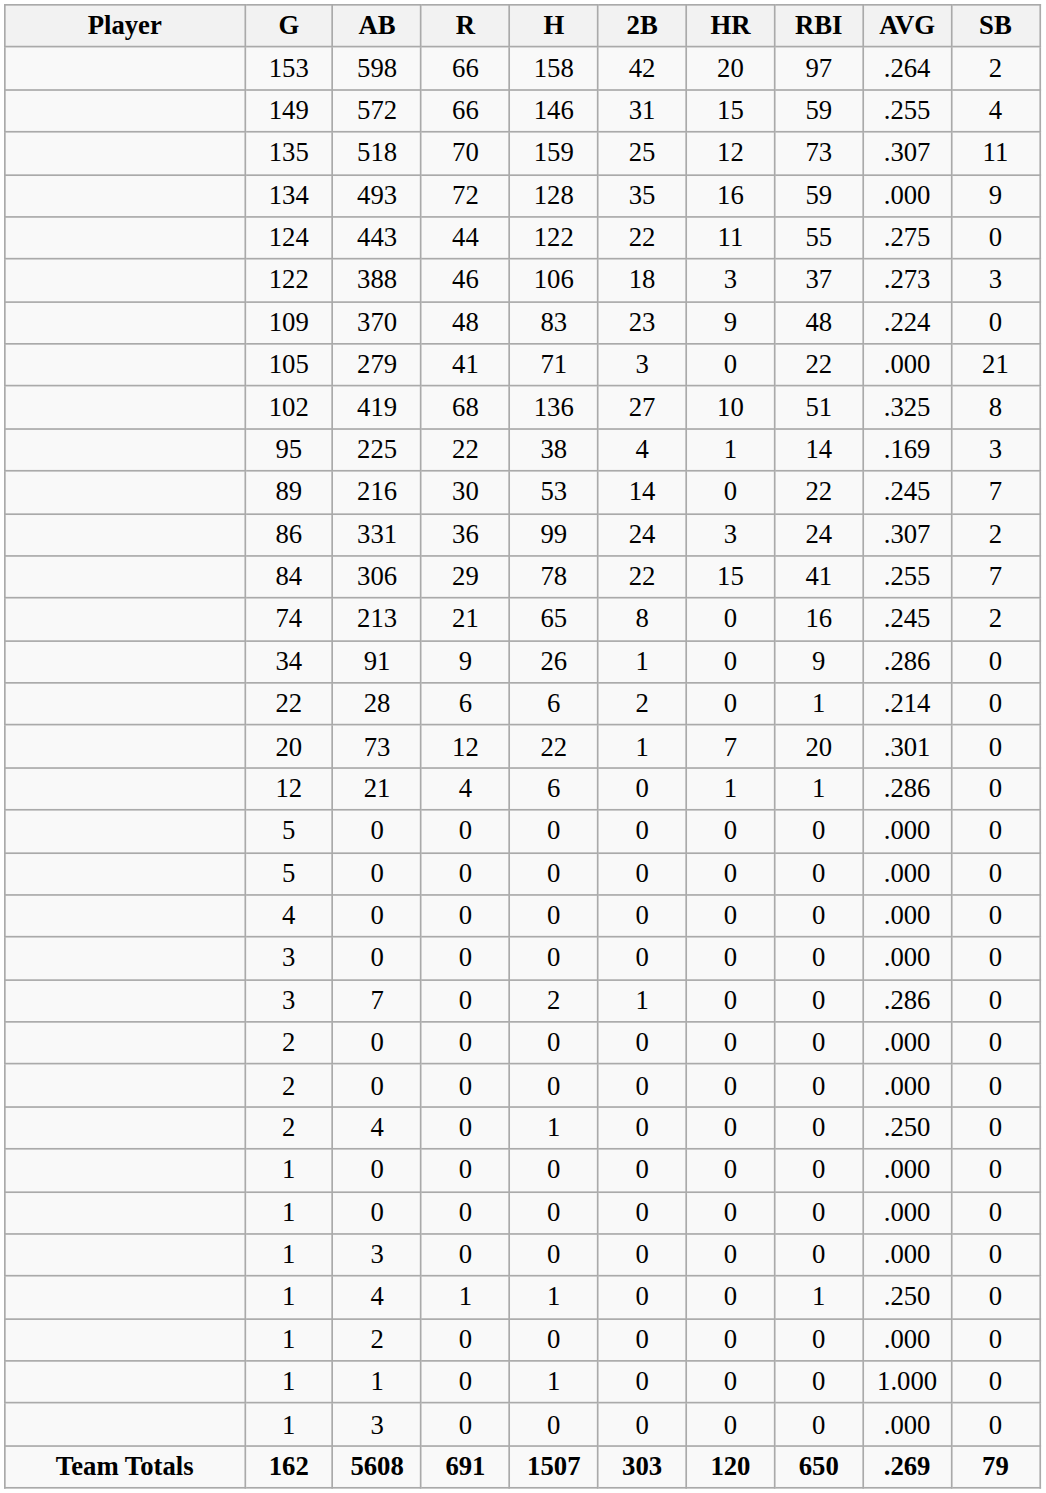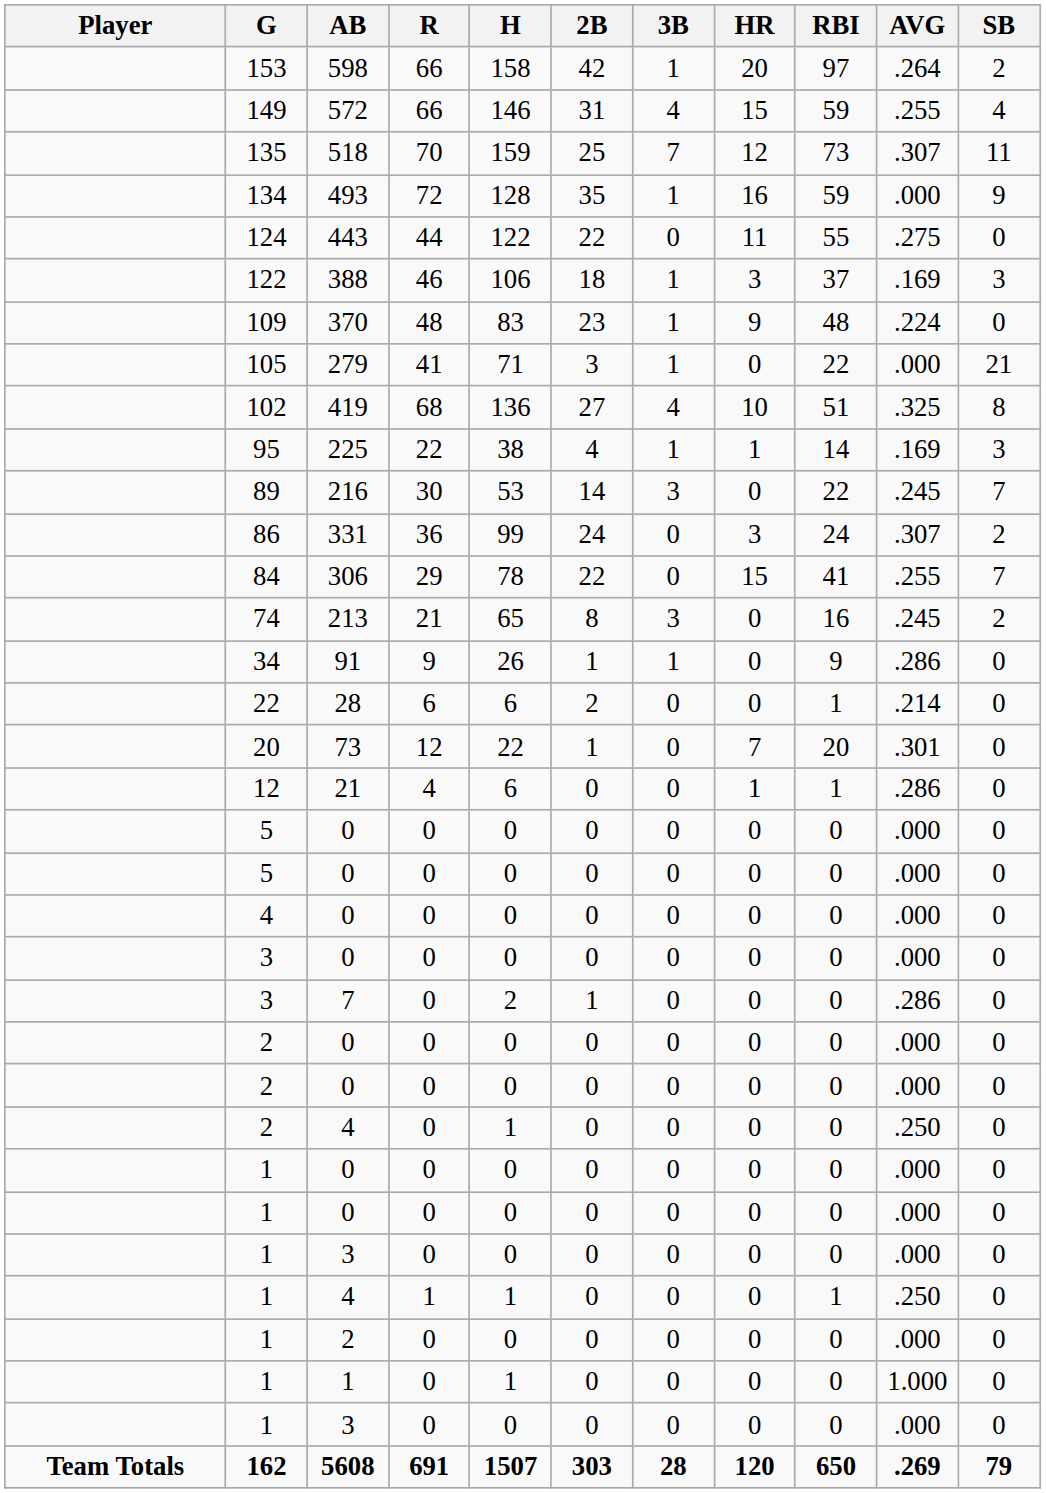 <table class="wikitable sortable">
 <tr>
 <th bgcolor="#DDDDFF" width="19%">Player</th>
 <th bgcolor="#DDDDFF" width="7%">G</th>
 <th bgcolor="#DDDDFF" width="7%">AB</th>
 <th bgcolor="#DDDDFF" width="7%">R</th>
 <th bgcolor="#DDDDFF" width="7%">H</th>
 <th bgcolor="#DDDDFF" width="7%">2B</th>
+<th bgcolor="#DDDDFF" width="7%">3B</th>
 <th bgcolor="#DDDDFF" width="7%">HR</th>
 <th bgcolor="#DDDDFF" width="7%">RBI</th>
 <th bgcolor="#DDDDFF" width="7%">AVG</th>
 <th bgcolor="#DDDDFF" width="7%">SB</th>
 </tr>
 <tr align="center">
 <td></td>
 <td>153</td>
 <td>598</td>
 <td>66</td>
 <td>158</td>
 <td>42</td>
+<td>1</td>
 <td>20</td>
 <td>97</td>
 <td>.264</td>
 <td>2</td>
 </tr>
 <tr align="center">
 <td></td>
 <td>149</td>
 <td>572</td>
 <td>66</td>
 <td>146</td>
 <td>31</td>
+<td>4</td>
 <td>15</td>
 <td>59</td>
 <td>.255</td>
 <td>4</td>
 </tr>
 <tr align="center">
 <td></td>
 <td>135</td>
 <td>518</td>
 <td>70</td>
 <td>159</td>
 <td>25</td>
+<td>7</td>
 <td>12</td>
 <td>73</td>
 <td>.307</td>
 <td>11</td>
 </tr>
 <tr align="center">
 <td></td>
 <td>134</td>
 <td>493</td>
 <td>72</td>
 <td>128</td>
 <td>35</td>
+<td>1</td>
 <td>16</td>
 <td>59</td>
 <td>.000</td>
 <td>9</td>
 </tr>
 <tr align="center">
 <td></td>
 <td>124</td>
 <td>443</td>
 <td>44</td>
 <td>122</td>
 <td>22</td>
+<td>0</td>
 <td>11</td>
 <td>55</td>
 <td>.275</td>
 <td>0</td>
 </tr>
 <tr align="center">
 <td></td>
 <td>122</td>
 <td>388</td>
 <td>46</td>
 <td>106</td>
 <td>18</td>
+<td>1</td>
 <td>3</td>
 <td>37</td>
-<td>.273</td>
+<td>.169</td>
 <td>3</td>
 </tr>
 <tr align="center">
 <td></td>
 <td>109</td>
 <td>370</td>
 <td>48</td>
 <td>83</td>
 <td>23</td>
+<td>1</td>
 <td>9</td>
 <td>48</td>
 <td>.224</td>
 <td>0</td>
 </tr>
 <tr align="center">
 <td></td>
 <td>105</td>
 <td>279</td>
 <td>41</td>
 <td>71</td>
 <td>3</td>
+<td>1</td>
 <td>0</td>
 <td>22</td>
 <td>.000</td>
 <td>21</td>
 </tr>
 <tr align="center">
 <td></td>
 <td>102</td>
 <td>419</td>
 <td>68</td>
 <td>136</td>
 <td>27</td>
+<td>4</td>
 <td>10</td>
 <td>51</td>
 <td>.325</td>
 <td>8</td>
 </tr>
 <tr align="center">
 <td></td>
 <td>95</td>
 <td>225</td>
 <td>22</td>
 <td>38</td>
 <td>4</td>
 <td>1</td>
+<td>1</td>
 <td>14</td>
 <td>.169</td>
 <td>3</td>
 </tr>
 <tr align="center">
 <td></td>
 <td>89</td>
 <td>216</td>
 <td>30</td>
 <td>53</td>
 <td>14</td>
+<td>3</td>
 <td>0</td>
 <td>22</td>
 <td>.245</td>
 <td>7</td>
 </tr>
 <tr align="center">
 <td></td>
 <td>86</td>
 <td>331</td>
 <td>36</td>
 <td>99</td>
 <td>24</td>
+<td>0</td>
 <td>3</td>
 <td>24</td>
 <td>.307</td>
 <td>2</td>
 </tr>
 <tr align="center">
 <td></td>
 <td>84</td>
 <td>306</td>
 <td>29</td>
 <td>78</td>
 <td>22</td>
+<td>0</td>
 <td>15</td>
 <td>41</td>
 <td>.255</td>
 <td>7</td>
 </tr>
 <tr align="center">
 <td></td>
 <td>74</td>
 <td>213</td>
 <td>21</td>
 <td>65</td>
 <td>8</td>
+<td>3</td>
 <td>0</td>
 <td>16</td>
 <td>.245</td>
 <td>2</td>
 </tr>
 <tr align="center">
 <td></td>
 <td>34</td>
 <td>91</td>
 <td>9</td>
 <td>26</td>
+<td>1</td>
 <td>1</td>
 <td>0</td>
 <td>9</td>
 <td>.286</td>
 <td>0</td>
 </tr>
 <tr align="center">
 <td></td>
 <td>22</td>
 <td>28</td>
 <td>6</td>
 <td>6</td>
 <td>2</td>
 <td>0</td>
+<td>0</td>
 <td>1</td>
 <td>.214</td>
 <td>0</td>
 </tr>
 <tr align="center">
 <td></td>
 <td>20</td>
 <td>73</td>
 <td>12</td>
 <td>22</td>
 <td>1</td>
+<td>0</td>
 <td>7</td>
 <td>20</td>
 <td>.301</td>
 <td>0</td>
 </tr>
 <tr align="center">
 <td></td>
 <td>12</td>
 <td>21</td>
 <td>4</td>
 <td>6</td>
 <td>0</td>
+<td>0</td>
 <td>1</td>
 <td>1</td>
 <td>.286</td>
 <td>0</td>
 </tr>
 <tr align="center">
 <td></td>
 <td>5</td>
+<td>0</td>
 <td>0</td>
 <td>0</td>
 <td>0</td>
 <td>0</td>
 <td>0</td>
 <td>0</td>
 <td>.000</td>
 <td>0</td>
 </tr>
 <tr align="center">
 <td></td>
 <td>5</td>
 <td>0</td>
 <td>0</td>
 <td>0</td>
 <td>0</td>
 <td>0</td>
 <td>0</td>
+<td>0</td>
 <td>.000</td>
 <td>0</td>
 </tr>
 <tr align="center">
 <td></td>
 <td>4</td>
+<td>0</td>
 <td>0</td>
 <td>0</td>
 <td>0</td>
 <td>0</td>
 <td>0</td>
 <td>0</td>
 <td>.000</td>
 <td>0</td>
 </tr>
 <tr align="center">
 <td></td>
 <td>3</td>
 <td>0</td>
 <td>0</td>
 <td>0</td>
 <td>0</td>
 <td>0</td>
 <td>0</td>
+<td>0</td>
 <td>.000</td>
 <td>0</td>
 </tr>
 <tr align="center">
 <td></td>
 <td>3</td>
 <td>7</td>
 <td>0</td>
 <td>2</td>
 <td>1</td>
 <td>0</td>
 <td>0</td>
+<td>0</td>
 <td>.286</td>
 <td>0</td>
 </tr>
 <tr align="center">
 <td></td>
 <td>2</td>
+<td>0</td>
 <td>0</td>
 <td>0</td>
 <td>0</td>
 <td>0</td>
 <td>0</td>
 <td>0</td>
 <td>.000</td>
 <td>0</td>
 </tr>
 <tr align="center">
 <td></td>
 <td>2</td>
 <td>0</td>
 <td>0</td>
 <td>0</td>
 <td>0</td>
 <td>0</td>
 <td>0</td>
+<td>0</td>
 <td>.000</td>
 <td>0</td>
 </tr>
 <tr align="center">
 <td></td>
 <td>2</td>
 <td>4</td>
 <td>0</td>
 <td>1</td>
 <td>0</td>
 <td>0</td>
 <td>0</td>
+<td>0</td>
 <td>.250</td>
 <td>0</td>
 </tr>
 <tr align="center">
 <td></td>
 <td>1</td>
+<td>0</td>
 <td>0</td>
 <td>0</td>
 <td>0</td>
 <td>0</td>
 <td>0</td>
 <td>0</td>
 <td>.000</td>
 <td>0</td>
 </tr>
 <tr align="center">
 <td></td>
 <td>1</td>
 <td>0</td>
 <td>0</td>
 <td>0</td>
 <td>0</td>
 <td>0</td>
 <td>0</td>
+<td>0</td>
 <td>.000</td>
 <td>0</td>
 </tr>
 <tr align="center">
 <td></td>
 <td>1</td>
 <td>3</td>
+<td>0</td>
 <td>0</td>
 <td>0</td>
 <td>0</td>
 <td>0</td>
 <td>0</td>
 <td>.000</td>
 <td>0</td>
 </tr>
 <tr align="center">
 <td></td>
 <td>1</td>
 <td>4</td>
 <td>1</td>
 <td>1</td>
 <td>0</td>
 <td>0</td>
+<td>0</td>
 <td>1</td>
 <td>.250</td>
 <td>0</td>
 </tr>
 <tr align="center">
 <td></td>
 <td>1</td>
 <td>2</td>
+<td>0</td>
 <td>0</td>
 <td>0</td>
 <td>0</td>
 <td>0</td>
 <td>0</td>
 <td>.000</td>
 <td>0</td>
 </tr>
 <tr align="center">
 <td></td>
 <td>1</td>
 <td>1</td>
 <td>0</td>
 <td>1</td>
 <td>0</td>
 <td>0</td>
 <td>0</td>
+<td>0</td>
 <td>1.000</td>
 <td>0</td>
 </tr>
 <tr align="center">
 <td></td>
 <td>1</td>
 <td>3</td>
+<td>0</td>
 <td>0</td>
 <td>0</td>
 <td>0</td>
 <td>0</td>
 <td>0</td>
 <td>.000</td>
 <td>0</td>
 </tr>
 <tr align="center" class="unsortable">
 <td><strong>Team Totals</strong></td>
 <td><strong>162</strong></td>
 <td><strong>5608</strong></td>
 <td><strong>691</strong></td>
 <td><strong>1507</strong></td>
 <td><strong>303</strong></td>
+<td><strong>28</strong></td>
 <td><strong>120</strong></td>
 <td><strong>650</strong></td>
 <td><strong>.269</strong></td>
 <td><strong>79</strong></td>
 </tr>
 </table>
